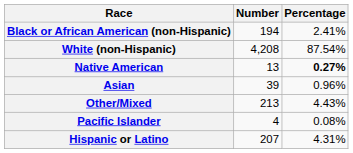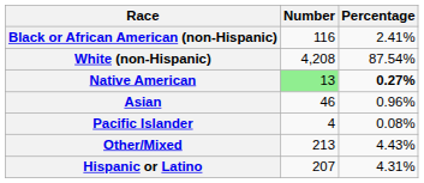 <table class="wikitable" style="text-align:right">
 <tr>
 <th scope="col">Race</th>
 <th scope="col">Number</th>
 <th scope="col">Percentage</th>
 </tr>
 <tr>
 <th scope="row"><a href='#'>Black or African American</a> (non-Hispanic)</th>
-<td>194</td>
+<td>116</td>
 <td>2.41%</td>
 </tr>
 <tr>
 <th scope="row"><a href='#'>White</a> (non-Hispanic)</th>
 <td>4,208</td>
 <td>87.54%</td>
 </tr>
 <tr>
 <th scope="row"><a href='#'>Native American</a></th>
-<td>13</td>
+<td style="background: lightgreen;">13</td>
 <td><strong>0.27%</strong></td>
 </tr>
 <tr>
 <th scope="row"><a href='#'>Asian</a></th>
-<td>39</td>
+<td>46</td>
 <td>0.96%</td>
+</tr>
+<tr>
+<th scope="row"><a href='#'>Pacific Islander</a></th>
+<td>4</td>
+<td>0.08%</td>
 </tr>
 <tr>
 <th scope="row"><a href='#'>Other/Mixed</a></th>
 <td>213</td>
 <td>4.43%</td>
 </tr>
 <tr>
-<th scope="row"><a href='#'>Pacific Islander</a></th>
-<td>4</td>
-<td>0.08%</td>
-</tr>
-<tr>
 <th scope="row"><a href='#'>Hispanic</a> or <a href='#'>Latino</a></th>
 <td>207</td>
 <td>4.31%</td>
 </tr>
 </table>
